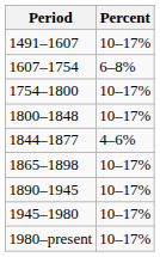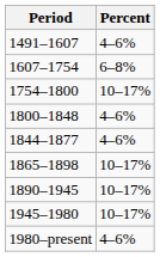 <table class="wikitable">
 <tr>
 <th>Period</th>
 <th>Percent</th>
 </tr>
 <tr>
 <td>1491–1607</td>
-<td>10–17%</td>
+<td>4–6%</td>
 </tr>
 <tr>
 <td>1607–1754</td>
 <td>6–8%</td>
 </tr>
 <tr>
 <td>1754–1800</td>
 <td>10–17%</td>
 </tr>
 <tr>
 <td>1800–1848</td>
-<td>10–17%</td>
+<td>4–6%</td>
 </tr>
 <tr>
 <td>1844–1877</td>
 <td>4–6%</td>
 </tr>
 <tr>
 <td>1865–1898</td>
 <td>10–17%</td>
 </tr>
 <tr>
 <td>1890–1945</td>
 <td>10–17%</td>
 </tr>
 <tr>
 <td>1945–1980</td>
 <td>10–17%</td>
 </tr>
 <tr>
 <td>1980–present</td>
-<td>10–17%</td>
+<td>4–6%</td>
 </tr>
 </table>
